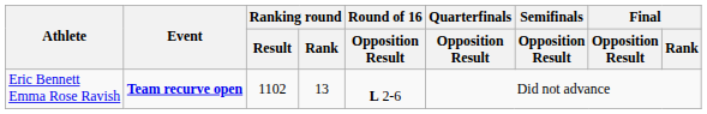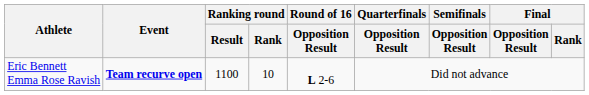 <table class=wikitable style="font-size:90%">
 <tr>
 <th rowspan="2">Athlete</th>
 <th rowspan="2">Event</th>
 <th colspan="2">Ranking round</th>
 <th>Round of 16</th>
 <th>Quarterfinals</th>
 <th>Semifinals</th>
 <th colspan="2">Final</th>
 </tr>
 <tr>
 <th>Result</th>
 <th>Rank</th>
 <th>Opposition<br>Result</th>
 <th>Opposition<br>Result</th>
 <th>Opposition<br>Result</th>
 <th>Opposition<br>Result</th>
 <th>Rank</th>
 </tr>
 <tr align=center>
 <td align=left><a href='#'>Eric Bennett</a><br> <a href='#'>Emma Rose Ravish</a></td>
 <td align=left><strong><a href='#'>Team recurve open</a></strong></td>
-<td>1102</td>
-<td>13</td>
+<td>1100</td>
+<td>10</td>
 <td><br><strong>L</strong> 2-6</td>
 <td colspan=4>Did not advance</td>
 </tr>
 </table>
